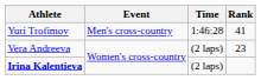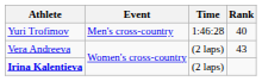 <table class=wikitable style="font-size:90%">
 <tr>
 <th>Athlete</th>
 <th>Event</th>
 <th>Time</th>
 <th>Rank</th>
 </tr>
 <tr align=center>
 <td align=left><a href='#'>Yuri Trofimov</a></td>
 <td align=left><a href='#'>Men's cross-country</a></td>
 <td>1:46:28</td>
-<td>41</td>
+<td>40</td>
 </tr>
 <tr align=center>
 <td align=left><a href='#'>Vera Andreeva</a></td>
 <td align=left rowspan=2><a href='#'>Women's cross-country</a></td>
 <td> (2 laps)</td>
-<td>23</td>
+<td>43</td>
 </tr>
 <tr align=center>
 <td align=left><strong><a href='#'>Irina Kalentieva</a></strong></td>
 <td> (2 laps)</td>
 <td></td>
 </tr>
 </table>
